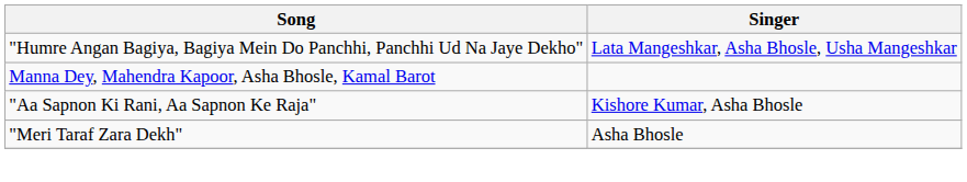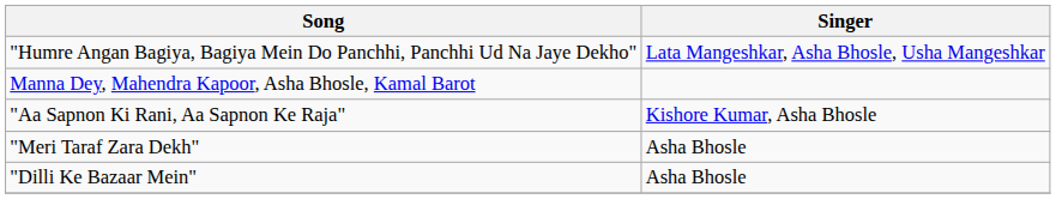 <table class="wikitable">
 <tr>
 <th>Song</th>
 <th>Singer</th>
 </tr>
 <tr>
 <td>"Humre Angan Bagiya, Bagiya Mein Do Panchhi, Panchhi Ud Na Jaye Dekho"</td>
 <td><a href='#'>Lata Mangeshkar</a>, <a href='#'>Asha Bhosle</a>, <a href='#'>Usha Mangeshkar</a></td>
 </tr>
 <tr>
 <td "Aamdani Athanni, Kharcha Rupaiya, Bhaiya Na Poochho, Na Poochho Haal"><a href='#'>Manna Dey</a>, <a href='#'>Mahendra Kapoor</a>, Asha Bhosle, <a href='#'>Kamal Barot</a></td>
 </tr>
 <tr>
 <td>"Aa Sapnon Ki Rani, Aa Sapnon Ke Raja"</td>
 <td><a href='#'>Kishore Kumar</a>, Asha Bhosle</td>
 </tr>
 <tr>
 <td>"Meri Taraf Zara Dekh"</td>
 <td>Asha Bhosle</td>
 </tr>
 <tr>
+<td>"Dilli Ke Bazaar Mein"</td>
+<td>Asha Bhosle</td>
+</tr>
+<tr>
 </tr>
 </table>
